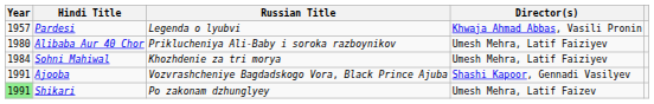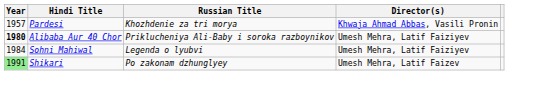 <table class="wikitable sortable">
 <tr>
 <th>Year</th>
 <th>Hindi Title</th>
 <th>Russian Title</th>
 <th>Director(s)</th>
 <th class="unsortable"></th>
 </tr>
 <tr>
 <td>1957</td>
 <td><em><a href='#'>Pardesi</a></em></td>
-<td><em>Legenda o lyubvi</em></td>
+<td><em>Khozhdenie za tri morya</em></td>
 <td><a href='#'>Khwaja Ahmad Abbas</a>, Vasili Pronin</td>
 <td style="text-align:center;"></td>
 </tr>
 <tr>
-<td>1980</td>
+<td><strong>1980</strong></td>
 <td><em><a href='#'>Alibaba Aur 40 Chor</a></em></td>
 <td><em>Priklucheniya Ali-Baby i soroka razboynikov</em></td>
 <td>Umesh Mehra, Latif Faiziyev</td>
 <td></td>
 </tr>
 <tr>
 <td>1984</td>
 <td><em><a href='#'>Sohni Mahiwal</a></em></td>
-<td><em>Khozhdenie za tri morya</em></td>
+<td><em>Legenda o lyubvi</em></td>
 <td>Umesh Mehra, Latif Faiziyev</td>
 <td></td>
-</tr>
-<tr>
-<td>1991</td>
-<td><em><a href='#'>Ajooba</a></em></td>
-<td><em>Vozvrashcheniye Bagdadskogo Vora</em>, <em>Black Prince Ajuba</em></td>
-<td><a href='#'>Shashi Kapoor</a>, Gennadi Vasilyev</td>
-<td style="text-align:center;"></td>
 </tr>
 <tr>
 <td style="background: lightgreen;">1991</td>
 <td><em><a href='#'>Shikari</a></em></td>
 <td><em>Po zakonam dzhunglyey</em></td>
 <td>Umesh Mehra, Latif Faizev</td>
 <td></td>
 </tr>
 </table>
